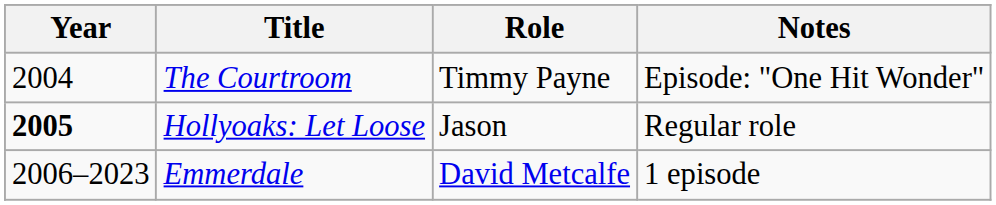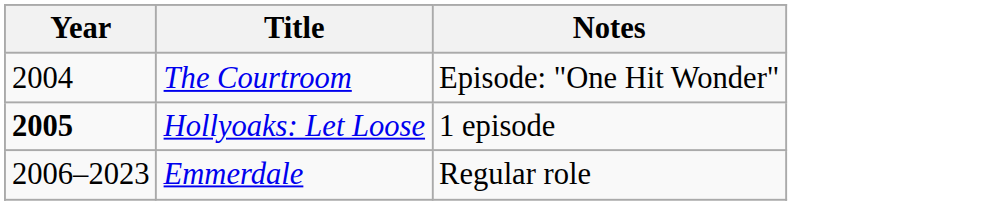 <table class="wikitable">
 <tr>
 <th>Year</th>
 <th>Title</th>
-<th>Role</th>
 <th>Notes</th>
 </tr>
 <tr>
 <td>2004</td>
 <td><em><a href='#'>The Courtroom</a></em></td>
-<td>Timmy Payne</td>
 <td>Episode: "One Hit Wonder"</td>
 </tr>
 <tr>
 <td><strong>2005</strong></td>
 <td><em><a href='#'>Hollyoaks: Let Loose</a></em></td>
-<td>Jason</td>
-<td>Regular role</td>
+<td>1 episode</td>
 </tr>
 <tr>
 <td>2006–2023</td>
 <td><em><a href='#'>Emmerdale</a></em></td>
-<td><a href='#'>David Metcalfe</a></td>
-<td>1 episode</td>
+<td>Regular role</td>
 </tr>
 </table>
